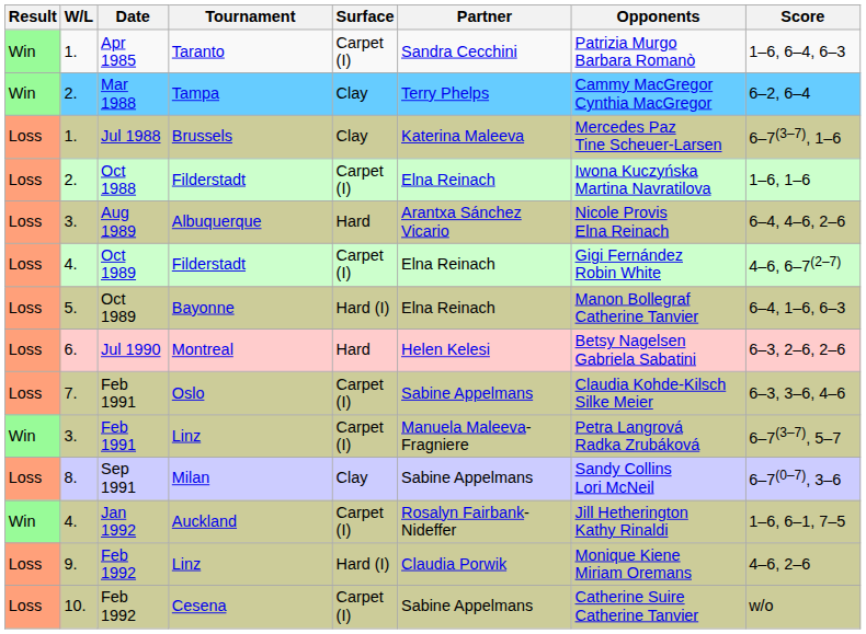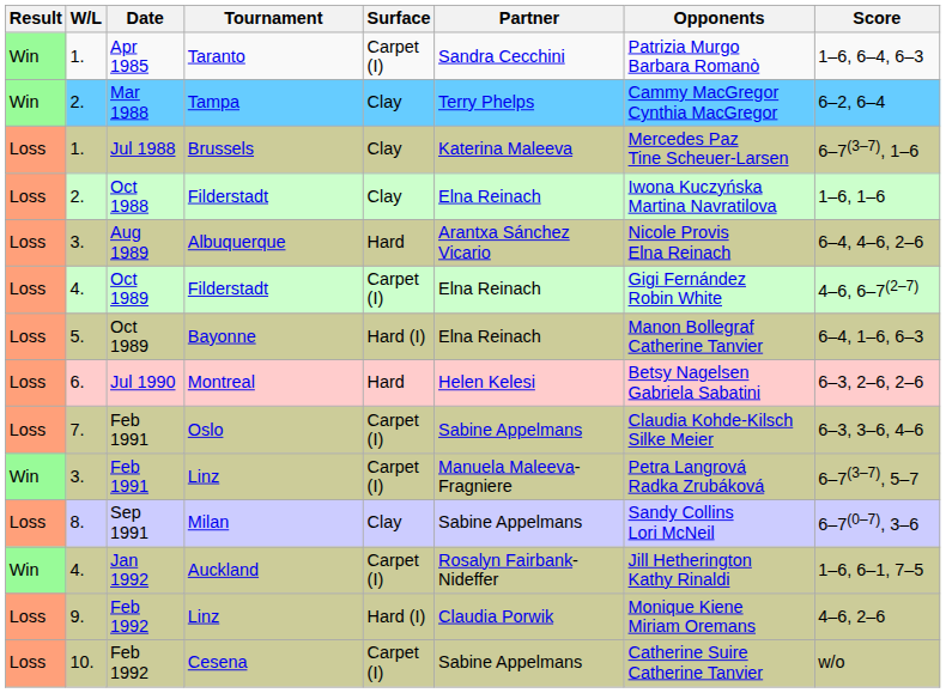 <table class="sortable wikitable">
 <tr>
 <th style="width:40px">Result</th>
 <th style="width:30px" class="unsortable">W/L</th>
 <th style="width:65px">Date</th>
 <th style="width:160px">Tournament</th>
 <th style="width:55px">Surface</th>
 <th style="width:170px">Partner</th>
 <th style="width:170px">Opponents</th>
 <th style="width:110px" class="unsortable">Score</th>
 </tr>
 <tr>
 <td style="background:#98fb98;">Win</td>
 <td>1.</td>
 <td><a href='#'>Apr 1985</a></td>
 <td><a href='#'>Taranto</a></td>
 <td>Carpet (I)</td>
 <td> <a href='#'>Sandra Cecchini</a></td>
 <td> <a href='#'>Patrizia Murgo</a> <br>  <a href='#'>Barbara Romanò</a></td>
 <td>1–6, 6–4, 6–3</td>
 </tr>
 <tr bgcolor="#66CCFF">
 <td style="background:#98fb98;">Win</td>
 <td>2.</td>
 <td><a href='#'>Mar 1988</a></td>
 <td><a href='#'>Tampa</a></td>
 <td>Clay</td>
 <td> <a href='#'>Terry Phelps</a></td>
 <td> <a href='#'>Cammy MacGregor</a> <br>  <a href='#'>Cynthia MacGregor</a></td>
 <td>6–2, 6–4</td>
 </tr>
 <tr style="background:#cccc99;">
 <td style="background:#ffa07a;">Loss</td>
 <td>1.</td>
 <td><a href='#'>Jul 1988</a></td>
 <td><a href='#'>Brussels</a></td>
 <td>Clay</td>
 <td> <a href='#'>Katerina Maleeva</a></td>
 <td> <a href='#'>Mercedes Paz</a> <br>  <a href='#'>Tine Scheuer-Larsen</a></td>
 <td>6–7<sup>(3–7)</sup>, 1–6</td>
 </tr>
 <tr bgcolor="#CCFFCC">
 <td style="background:#ffa07a;">Loss</td>
 <td>2.</td>
 <td><a href='#'>Oct 1988</a></td>
 <td><a href='#'>Filderstadt</a></td>
-<td>Carpet (I)</td>
+<td>Clay</td>
 <td> <a href='#'>Elna Reinach</a></td>
 <td> <a href='#'>Iwona Kuczyńska</a> <br>  <a href='#'>Martina Navratilova</a></td>
 <td>1–6, 1–6</td>
 </tr>
 <tr style="background:#cccc99;">
 <td style="background:#ffa07a;">Loss</td>
 <td>3.</td>
 <td><a href='#'>Aug 1989</a></td>
 <td><a href='#'>Albuquerque</a></td>
 <td>Hard</td>
 <td> <a href='#'>Arantxa Sánchez Vicario</a></td>
 <td> <a href='#'>Nicole Provis</a> <br>  <a href='#'>Elna Reinach</a></td>
 <td>6–4, 4–6, 2–6</td>
 </tr>
 <tr bgcolor="#CCFFCC">
 <td style="background:#ffa07a;">Loss</td>
 <td>4.</td>
 <td><a href='#'>Oct 1989</a></td>
 <td><a href='#'>Filderstadt</a></td>
 <td>Carpet (I)</td>
 <td> Elna Reinach</td>
 <td> <a href='#'>Gigi Fernández</a> <br>  <a href='#'>Robin White</a></td>
 <td>4–6, 6–7<sup>(2–7)</sup></td>
 </tr>
 <tr style="background:#cccc99;">
 <td style="background:#ffa07a;">Loss</td>
 <td>5.</td>
 <td>Oct 1989</td>
 <td><a href='#'>Bayonne</a></td>
 <td>Hard (I)</td>
 <td> Elna Reinach</td>
 <td> <a href='#'>Manon Bollegraf</a> <br>  <a href='#'>Catherine Tanvier</a></td>
 <td>6–4, 1–6, 6–3</td>
 </tr>
 <tr bgcolor="#ffcccc">
 <td style="background:#ffa07a;">Loss</td>
 <td>6.</td>
 <td><a href='#'>Jul 1990</a></td>
 <td><a href='#'>Montreal</a></td>
 <td>Hard</td>
 <td> <a href='#'>Helen Kelesi</a></td>
 <td> <a href='#'>Betsy Nagelsen</a> <br>  <a href='#'>Gabriela Sabatini</a></td>
 <td>6–3, 2–6, 2–6</td>
 </tr>
 <tr style="background:#cccc99;">
 <td style="background:#ffa07a;">Loss</td>
 <td>7.</td>
 <td>Feb 1991</td>
 <td><a href='#'>Oslo</a></td>
 <td>Carpet (I)</td>
 <td> <a href='#'>Sabine Appelmans</a></td>
 <td> <a href='#'>Claudia Kohde-Kilsch</a> <br>  <a href='#'>Silke Meier</a></td>
 <td>6–3, 3–6, 4–6</td>
 </tr>
 <tr style="background:#cccc99;">
 <td style="background:#98fb98;">Win</td>
 <td>3.</td>
 <td><a href='#'>Feb 1991</a></td>
 <td><a href='#'>Linz</a></td>
 <td>Carpet (I)</td>
 <td> <a href='#'>Manuela Maleeva</a>-Fragniere</td>
 <td> <a href='#'>Petra Langrová</a> <br>  <a href='#'>Radka Zrubáková</a></td>
 <td>6–7<sup>(3–7)</sup>, 5–7</td>
 </tr>
 <tr style="background:#ccccff;">
 <td style="background:#ffa07a;">Loss</td>
 <td>8.</td>
 <td>Sep 1991</td>
 <td><a href='#'>Milan</a></td>
 <td>Clay</td>
 <td> Sabine Appelmans</td>
 <td> <a href='#'>Sandy Collins</a> <br>  <a href='#'>Lori McNeil</a></td>
 <td>6–7<sup>(0–7)</sup>, 3–6</td>
 </tr>
 <tr style="background:#cccc99;">
 <td style="background:#98fb98;">Win</td>
 <td>4.</td>
 <td><a href='#'>Jan 1992</a></td>
 <td><a href='#'>Auckland</a></td>
 <td>Carpet (I)</td>
 <td> <a href='#'>Rosalyn Fairbank</a>-Nideffer</td>
 <td> <a href='#'>Jill Hetherington</a> <br>  <a href='#'>Kathy Rinaldi</a></td>
 <td>1–6, 6–1, 7–5</td>
 </tr>
 <tr style="background:#cccc99;">
 <td style="background:#ffa07a;">Loss</td>
 <td>9.</td>
 <td><a href='#'>Feb 1992</a></td>
 <td><a href='#'>Linz</a></td>
 <td>Hard (I)</td>
 <td> <a href='#'>Claudia Porwik</a></td>
 <td> <a href='#'>Monique Kiene</a> <br>  <a href='#'>Miriam Oremans</a></td>
 <td>4–6, 2–6</td>
 </tr>
 <tr style="background:#cccc99;">
 <td style="background:#ffa07a;">Loss</td>
 <td>10.</td>
 <td>Feb 1992</td>
 <td><a href='#'>Cesena</a></td>
 <td>Carpet (I)</td>
 <td> Sabine Appelmans</td>
 <td> <a href='#'>Catherine Suire</a> <br>  <a href='#'>Catherine Tanvier</a></td>
 <td>w/o</td>
 </tr>
 </table>
